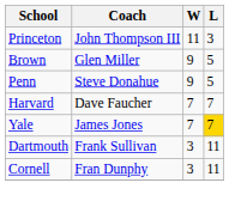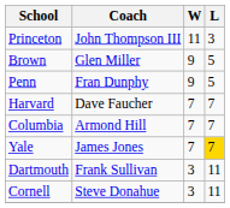 <table class="wikitable">
 <tr>
 <th>School</th>
 <th>Coach</th>
 <th>W</th>
 <th>L</th>
 </tr>
 <tr>
 <td><a href='#'>Princeton</a></td>
 <td><a href='#'>John Thompson III</a></td>
 <td>11</td>
 <td>3</td>
 </tr>
 <tr>
 <td><a href='#'>Brown</a></td>
 <td><a href='#'>Glen Miller</a></td>
 <td>9</td>
 <td>5</td>
 </tr>
 <tr>
 <td><a href='#'>Penn</a></td>
-<td><a href='#'>Steve Donahue</a></td>
+<td><a href='#'>Fran Dunphy</a></td>
 <td>9</td>
 <td>5</td>
 </tr>
 <tr>
 <td><a href='#'>Harvard</a></td>
 <td>Dave Faucher</td>
+<td>7</td>
+<td>7</td>
+</tr>
+<tr>
+<td><a href='#'>Columbia</a></td>
+<td><a href='#'>Armond Hill</a></td>
 <td>7</td>
 <td>7</td>
 </tr>
 <tr>
 <td><a href='#'>Yale</a></td>
 <td><a href='#'>James Jones</a></td>
 <td>7</td>
 <td style="background: gold;">7</td>
 </tr>
 <tr>
 <td><a href='#'>Dartmouth</a></td>
 <td><a href='#'>Frank Sullivan</a></td>
 <td>3</td>
 <td>11</td>
 </tr>
 <tr>
 <td><a href='#'>Cornell</a></td>
-<td><a href='#'>Fran Dunphy</a></td>
+<td><a href='#'>Steve Donahue</a></td>
 <td>3</td>
 <td>11</td>
 </tr>
 <tr>
 </tr>
 </table>
